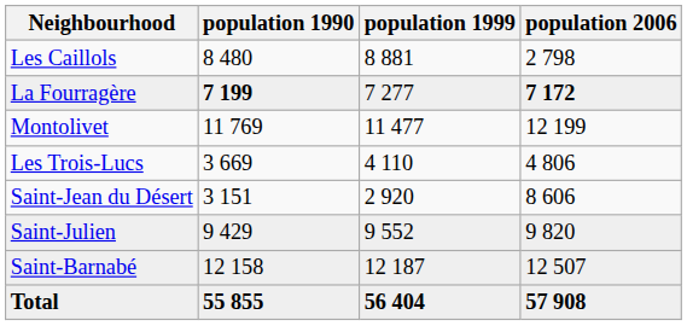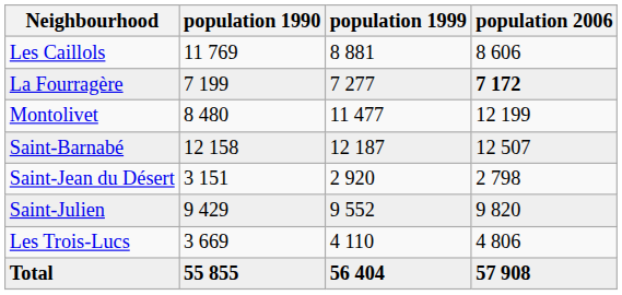 <table table class="wikitable">
 <tr>
 <th>Neighbourhood</th>
 <th>population 1990</th>
 <th>population 1999</th>
 <th>population 2006</th>
 </tr>
 <tr>
 <td><a href='#'>Les Caillols</a></td>
-<td>8 480</td>
+<td>11 769</td>
 <td>8 881</td>
-<td>2 798</td>
+<td>8 606</td>
 </tr>
 <tr style="background:#EFEFEF">
 <td><a href='#'>La Fourragère</a></td>
-<td><strong>7 199</strong></td>
+<td>7 199</td>
 <td>7 277</td>
 <td><strong>7 172</strong></td>
 </tr>
 <tr>
 <td><a href='#'>Montolivet</a></td>
-<td>11 769</td>
+<td>8 480</td>
 <td>11 477</td>
 <td>12 199</td>
 </tr>
-<tr>
-<td><a href='#'>Les Trois-Lucs</a></td>
-<td>3 669</td>
-<td>4 110</td>
-<td>4 806</td>
+<tr style="background:#EFEFEF">
+<td><a href='#'>Saint-Barnabé</a></td>
+<td>12 158</td>
+<td>12 187</td>
+<td>12 507</td>
 </tr>
 <tr>
 <td><a href='#'>Saint-Jean du Désert</a></td>
 <td>3 151</td>
 <td>2 920</td>
-<td>8 606</td>
+<td>2 798</td>
 </tr>
 <tr style="background:#EFEFEF">
 <td><a href='#'>Saint-Julien</a></td>
 <td>9 429</td>
 <td>9 552</td>
 <td>9 820</td>
 </tr>
-<tr style="background:#EFEFEF">
-<td><a href='#'>Saint-Barnabé</a></td>
-<td>12 158</td>
-<td>12 187</td>
-<td>12 507</td>
+<tr>
+<td><a href='#'>Les Trois-Lucs</a></td>
+<td>3 669</td>
+<td>4 110</td>
+<td>4 806</td>
 </tr>
 <tr style="background:#EFEFEF">
 <td><strong>Total</strong></td>
 <td><strong>55 855</strong></td>
 <td><strong>56 404</strong></td>
 <td><strong>57 908</strong></td>
 </tr>
 </table>
